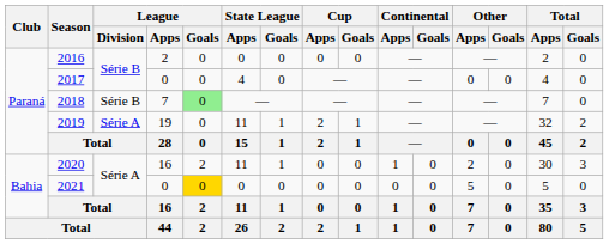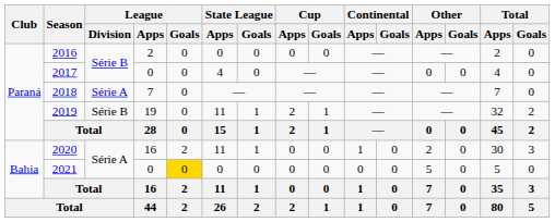 <table class="wikitable" style="text-align: center;">
 <tr>
 <th rowspan="2">Club</th>
 <th rowspan="2">Season</th>
 <th colspan="3">League</th>
 <th colspan="2">State League</th>
 <th colspan="2">Cup</th>
 <th colspan="2">Continental</th>
 <th colspan="2">Other</th>
 <th colspan="2">Total</th>
 </tr>
 <tr>
 <th>Division</th>
 <th>Apps</th>
 <th>Goals</th>
 <th>Apps</th>
 <th>Goals</th>
 <th>Apps</th>
 <th>Goals</th>
 <th>Apps</th>
 <th>Goals</th>
 <th>Apps</th>
 <th>Goals</th>
 <th>Apps</th>
 <th>Goals</th>
 </tr>
 <tr>
 <td rowspan="5" valign="center"><a href='#'>Paraná</a></td>
 <td><a href='#'>2016</a></td>
 <td rowspan="2"><a href='#'>Série B</a></td>
 <td>2</td>
 <td>0</td>
 <td>0</td>
 <td>0</td>
 <td>0</td>
 <td>0</td>
 <td colspan="2">—</td>
 <td colspan="2">—</td>
 <td>2</td>
 <td>0</td>
 </tr>
 <tr>
 <td><a href='#'>2017</a></td>
 <td>0</td>
 <td>0</td>
 <td>4</td>
 <td>0</td>
 <td colspan="2">—</td>
 <td colspan="2">—</td>
 <td>0</td>
 <td>0</td>
 <td>4</td>
 <td>0</td>
 </tr>
 <tr>
 <td><a href='#'>2018</a></td>
-<td>Série B</td>
+<td><a href='#'>Série A</a></td>
 <td>7</td>
-<td style="background: lightgreen;">0</td>
+<td>0</td>
 <td colspan="2">—</td>
 <td colspan="2">—</td>
 <td colspan="2">—</td>
 <td colspan="2">—</td>
 <td>7</td>
 <td>0</td>
 </tr>
 <tr>
 <td><a href='#'>2019</a></td>
-<td><a href='#'>Série A</a></td>
+<td>Série B</td>
 <td>19</td>
 <td>0</td>
 <td>11</td>
 <td>1</td>
 <td>2</td>
 <td>1</td>
 <td colspan="2">—</td>
 <td colspan="2">—</td>
 <td>32</td>
 <td>2</td>
 </tr>
 <tr>
 <th colspan="2">Total</th>
 <th>28</th>
 <th>0</th>
 <th>15</th>
 <th>1</th>
 <th>2</th>
 <th>1</th>
 <th colspan="2">—</th>
 <th>0</th>
 <th>0</th>
 <th>45</th>
 <th>2</th>
 </tr>
 <tr>
 <td rowspan="3" valign="center"><a href='#'>Bahia</a></td>
 <td><a href='#'>2020</a></td>
 <td rowspan="2">Série A</td>
 <td>16</td>
 <td>2</td>
 <td>11</td>
 <td>1</td>
 <td>0</td>
 <td>0</td>
 <td>1</td>
 <td>0</td>
 <td>2</td>
 <td>0</td>
 <td>30</td>
 <td>3</td>
 </tr>
 <tr>
 <td><a href='#'>2021</a></td>
 <td>0</td>
 <td style="background: gold;">0</td>
 <td>0</td>
 <td>0</td>
 <td>0</td>
 <td>0</td>
 <td>0</td>
 <td>0</td>
 <td>5</td>
 <td>0</td>
 <td>5</td>
 <td>0</td>
 </tr>
 <tr>
 <th colspan="2">Total</th>
 <th>16</th>
 <th>2</th>
 <th>11</th>
 <th>1</th>
 <th>0</th>
 <th>0</th>
 <th>1</th>
 <th>0</th>
 <th>7</th>
 <th>0</th>
 <th>35</th>
 <th>3</th>
 </tr>
 <tr>
 <th colspan="3"><strong>Total</strong></th>
 <th>44</th>
 <th>2</th>
 <th>26</th>
 <th>2</th>
 <th>2</th>
 <th>1</th>
 <th>1</th>
 <th>0</th>
 <th>7</th>
 <th>0</th>
 <th>80</th>
 <th>5</th>
 </tr>
 </table>
